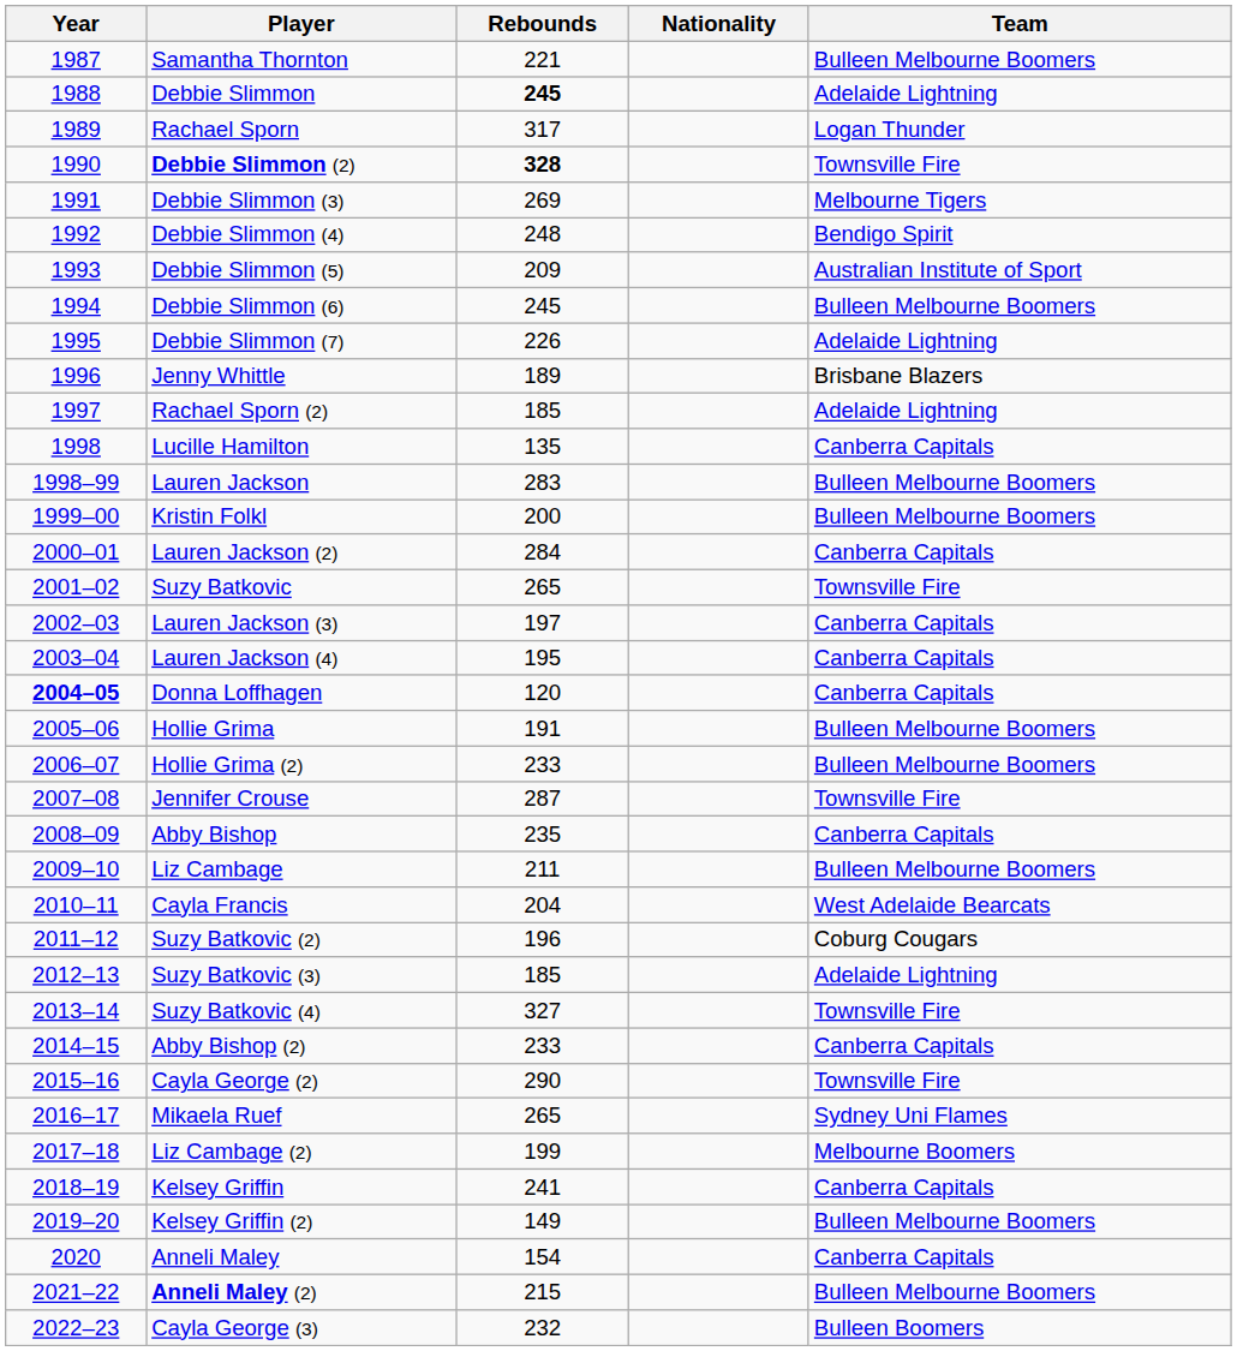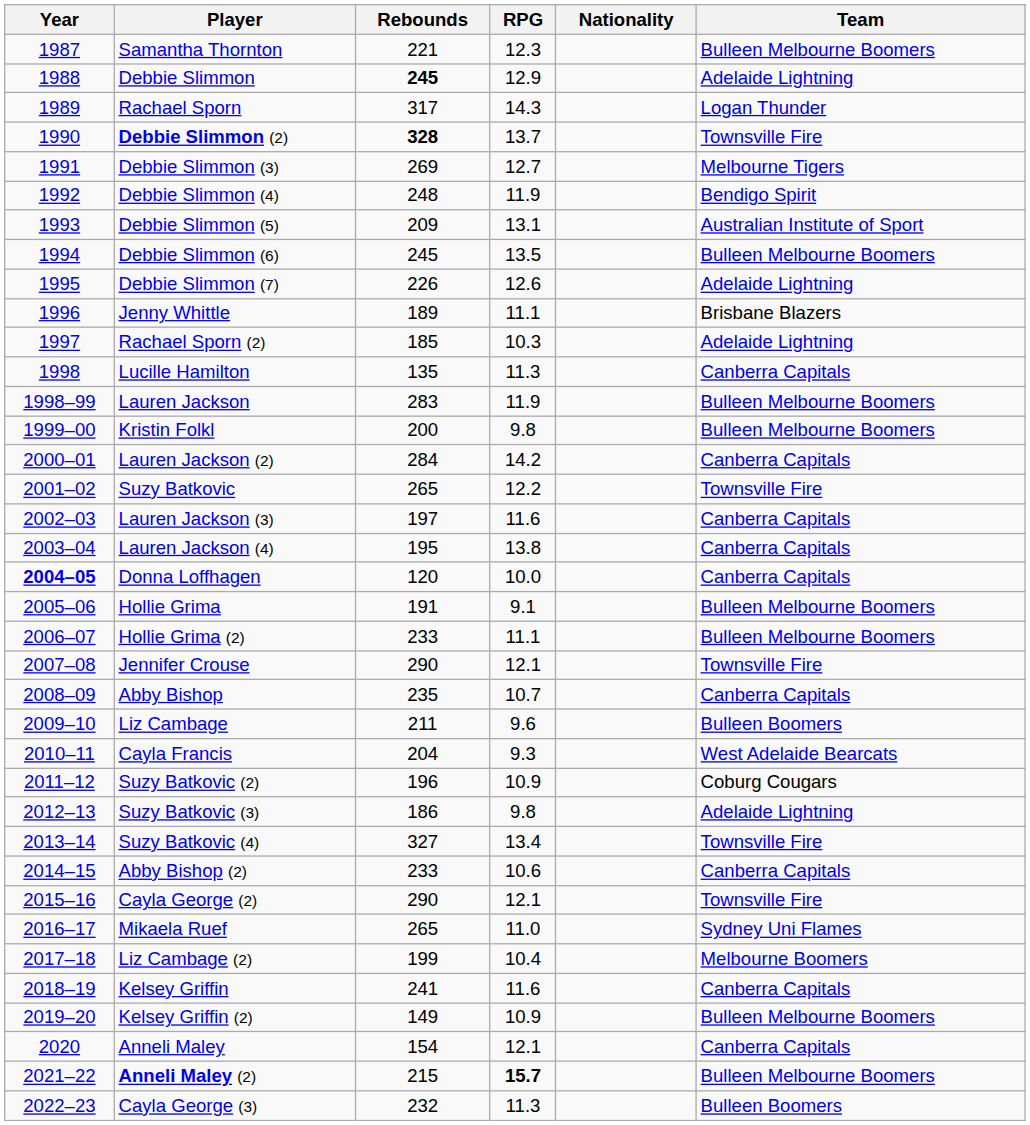 <table class="wikitable sortable" style="width: 50%; text-align:center; font-size:90%">
 <tr>
 <th>Year</th>
 <th>Player</th>
 <th>Rebounds</th>
+<th>RPG</th>
 <th>Nationality</th>
 <th>Team</th>
 </tr>
 <tr>
 <td><a href='#'>1987</a></td>
 <td style="text-align: left"><a href='#'>Samantha Thornton</a></td>
 <td>221</td>
+<td>12.3</td>
 <td style="text-align: left"></td>
 <td style="text-align: left"><a href='#'>Bulleen Melbourne Boomers</a></td>
 </tr>
 <tr>
 <td><a href='#'>1988</a></td>
 <td style="text-align: left"><a href='#'>Debbie Slimmon</a></td>
 <td><strong>245</strong></td>
+<td>12.9</td>
 <td style="text-align: left"></td>
 <td style="text-align: left"><a href='#'>Adelaide Lightning</a></td>
 </tr>
 <tr>
 <td><a href='#'>1989</a></td>
 <td style="text-align: left"><a href='#'>Rachael Sporn</a></td>
 <td>317</td>
+<td>14.3</td>
 <td style="text-align: left"></td>
 <td style="text-align: left"><a href='#'>Logan Thunder</a></td>
 </tr>
 <tr>
 <td><a href='#'>1990</a></td>
 <td style="text-align: left"><strong><a href='#'>Debbie Slimmon</a></strong> <small> (2) </small></td>
 <td><strong>328</strong></td>
+<td>13.7</td>
 <td style="text-align: left"></td>
 <td style="text-align: left"><a href='#'>Townsville Fire</a></td>
 </tr>
 <tr>
 <td><a href='#'>1991</a></td>
 <td style="text-align: left"><a href='#'>Debbie Slimmon</a> <small> (3) </small></td>
 <td>269</td>
+<td>12.7</td>
 <td style="text-align: left"></td>
 <td style="text-align: left"><a href='#'>Melbourne Tigers</a></td>
 </tr>
 <tr>
 <td><a href='#'>1992</a></td>
 <td style="text-align: left"><a href='#'>Debbie Slimmon</a> <small> (4) </small></td>
 <td>248</td>
+<td>11.9</td>
 <td style="text-align: left"></td>
 <td style="text-align: left"><a href='#'>Bendigo Spirit</a></td>
 </tr>
 <tr>
 <td><a href='#'>1993</a></td>
 <td style="text-align: left"><a href='#'>Debbie Slimmon</a> <small> (5) </small></td>
 <td>209</td>
+<td>13.1</td>
 <td style="text-align: left"></td>
 <td style="text-align: left"><a href='#'>Australian Institute of Sport</a></td>
 </tr>
 <tr>
 <td><a href='#'>1994</a></td>
 <td style="text-align: left"><a href='#'>Debbie Slimmon</a> <small> (6) </small></td>
 <td>245</td>
+<td>13.5</td>
 <td style="text-align: left"></td>
 <td style="text-align: left"><a href='#'>Bulleen Melbourne Boomers</a></td>
 </tr>
 <tr>
 <td><a href='#'>1995</a></td>
 <td style="text-align: left"><a href='#'>Debbie Slimmon</a> <small> (7) </small></td>
 <td>226</td>
+<td>12.6</td>
 <td style="text-align: left"></td>
 <td style="text-align: left"><a href='#'>Adelaide Lightning</a></td>
 </tr>
 <tr>
 <td><a href='#'>1996</a></td>
 <td style="text-align: left"><a href='#'>Jenny Whittle</a></td>
 <td>189</td>
+<td>11.1</td>
 <td style="text-align: left"></td>
 <td style="text-align: left">Brisbane Blazers</td>
 </tr>
 <tr>
 <td><a href='#'>1997</a></td>
 <td style="text-align: left"><a href='#'>Rachael Sporn</a>  <small> (2) </small></td>
 <td>185</td>
+<td>10.3</td>
 <td style="text-align: left"></td>
 <td style="text-align: left"><a href='#'>Adelaide Lightning</a></td>
 </tr>
 <tr>
 <td><a href='#'>1998</a></td>
 <td style="text-align: left"><a href='#'>Lucille Hamilton</a></td>
 <td>135</td>
+<td>11.3</td>
 <td style="text-align: left"></td>
 <td style="text-align: left"><a href='#'>Canberra Capitals</a></td>
 </tr>
 <tr>
 <td><a href='#'>1998–99</a></td>
 <td style="text-align: left"><a href='#'>Lauren Jackson</a></td>
 <td>283</td>
+<td>11.9</td>
 <td style="text-align: left"></td>
 <td style="text-align: left"><a href='#'>Bulleen Melbourne Boomers</a></td>
 </tr>
 <tr>
 <td><a href='#'>1999–00</a></td>
 <td style="text-align: left"><a href='#'>Kristin Folkl</a></td>
 <td>200</td>
+<td>9.8</td>
 <td style="text-align: left"></td>
 <td style="text-align: left"><a href='#'>Bulleen Melbourne Boomers</a></td>
 </tr>
 <tr>
 <td><a href='#'>2000–01</a></td>
 <td style="text-align: left"><a href='#'>Lauren Jackson</a> <small>(2)</small></td>
 <td>284</td>
+<td>14.2</td>
 <td style="text-align: left"></td>
 <td style="text-align: left"><a href='#'>Canberra Capitals</a></td>
 </tr>
 <tr>
 <td><a href='#'>2001–02</a></td>
 <td style="text-align: left"><a href='#'>Suzy Batkovic</a></td>
 <td>265</td>
+<td>12.2</td>
 <td style="text-align: left"></td>
 <td style="text-align: left"><a href='#'>Townsville Fire</a></td>
 </tr>
 <tr>
 <td><a href='#'>2002–03</a></td>
 <td style="text-align: left"><a href='#'>Lauren Jackson</a> <small>(3)</small></td>
 <td>197</td>
+<td>11.6</td>
 <td style="text-align: left"></td>
 <td style="text-align: left"><a href='#'>Canberra Capitals</a></td>
 </tr>
 <tr>
 <td><a href='#'>2003–04</a></td>
 <td style="text-align: left"><a href='#'>Lauren Jackson</a> <small>(4)</small></td>
 <td>195</td>
+<td>13.8</td>
 <td style="text-align: left"></td>
 <td style="text-align: left"><a href='#'>Canberra Capitals</a></td>
 </tr>
 <tr>
 <td><strong><a href='#'>2004–05</a></strong></td>
 <td style="text-align: left"><a href='#'>Donna Loffhagen</a></td>
 <td>120</td>
+<td>10.0</td>
 <td style="text-align: left"></td>
 <td style="text-align: left"><a href='#'>Canberra Capitals</a></td>
 </tr>
 <tr>
 <td><a href='#'>2005–06</a></td>
 <td style="text-align: left"><a href='#'>Hollie Grima</a></td>
 <td>191</td>
+<td>9.1</td>
 <td style="text-align: left"></td>
 <td style="text-align: left"><a href='#'>Bulleen Melbourne Boomers</a></td>
 </tr>
 <tr>
 <td><a href='#'>2006–07</a></td>
 <td style="text-align: left"><a href='#'>Hollie Grima</a> <small> (2) </small></td>
 <td>233</td>
+<td>11.1</td>
 <td style="text-align: left"></td>
 <td style="text-align: left"><a href='#'>Bulleen Melbourne Boomers</a></td>
 </tr>
 <tr>
 <td><a href='#'>2007–08</a></td>
 <td style="text-align: left"><a href='#'>Jennifer Crouse</a></td>
-<td>287</td>
+<td>290</td>
+<td>12.1</td>
 <td style="text-align: left"></td>
 <td style="text-align: left"><a href='#'>Townsville Fire</a></td>
 </tr>
 <tr>
 <td><a href='#'>2008–09</a></td>
 <td style="text-align: left"><a href='#'>Abby Bishop</a></td>
 <td>235</td>
+<td>10.7</td>
 <td style="text-align: left"></td>
 <td style="text-align: left"><a href='#'>Canberra Capitals</a></td>
 </tr>
 <tr>
 <td><a href='#'>2009–10</a></td>
 <td style="text-align: left"><a href='#'>Liz Cambage</a></td>
 <td>211</td>
+<td>9.6</td>
 <td style="text-align: left"></td>
-<td style="text-align: left"><a href='#'>Bulleen Melbourne Boomers</a></td>
+<td style="text-align: left"><a href='#'>Bulleen Boomers</a></td>
 </tr>
 <tr>
 <td><a href='#'>2010–11</a></td>
 <td style="text-align: left"><a href='#'>Cayla Francis</a></td>
 <td>204</td>
+<td>9.3</td>
 <td style="text-align: left"></td>
 <td style="text-align: left"><a href='#'>West Adelaide Bearcats</a></td>
 </tr>
 <tr>
 <td><a href='#'>2011–12</a></td>
 <td style="text-align: left"><a href='#'>Suzy Batkovic</a> <small>(2)</small></td>
 <td>196</td>
+<td>10.9</td>
 <td style="text-align: left"></td>
 <td style="text-align: left">Coburg Cougars</td>
 </tr>
 <tr>
 <td><a href='#'>2012–13</a></td>
 <td style="text-align: left"><a href='#'>Suzy Batkovic</a> <small>(3)</small></td>
-<td>185</td>
+<td>186</td>
+<td>9.8</td>
 <td style="text-align: left"></td>
 <td style="text-align: left"><a href='#'>Adelaide Lightning</a></td>
 </tr>
 <tr>
 <td><a href='#'>2013–14</a></td>
 <td style="text-align: left"><a href='#'>Suzy Batkovic</a> <small>(4)</small></td>
 <td>327</td>
+<td>13.4</td>
 <td style="text-align: left"></td>
 <td style="text-align: left"><a href='#'>Townsville Fire</a></td>
 </tr>
 <tr>
 <td><a href='#'>2014–15</a></td>
 <td style="text-align: left"><a href='#'>Abby Bishop</a> <small>(2)</small></td>
 <td>233</td>
+<td>10.6</td>
 <td style="text-align: left"></td>
 <td style="text-align: left"><a href='#'>Canberra Capitals</a></td>
 </tr>
 <tr>
 <td><a href='#'>2015–16</a></td>
 <td style="text-align: left"><a href='#'>Cayla George</a> <small>(2)</small></td>
 <td>290</td>
+<td>12.1</td>
 <td style="text-align: left"></td>
 <td style="text-align: left"><a href='#'>Townsville Fire</a></td>
 </tr>
 <tr>
 <td><a href='#'>2016–17</a></td>
 <td style="text-align: left"><a href='#'>Mikaela Ruef</a></td>
 <td>265</td>
+<td>11.0</td>
 <td style="text-align: left"></td>
 <td style="text-align: left"><a href='#'>Sydney Uni Flames</a></td>
 </tr>
 <tr>
 <td><a href='#'>2017–18</a></td>
 <td style="text-align: left"><a href='#'>Liz Cambage</a> <small>(2)</small></td>
 <td>199</td>
+<td>10.4</td>
 <td style="text-align: left"></td>
 <td style="text-align: left"><a href='#'>Melbourne Boomers</a></td>
 </tr>
 <tr>
 <td><a href='#'>2018–19</a></td>
 <td style="text-align: left"><a href='#'>Kelsey Griffin</a></td>
 <td>241</td>
+<td>11.6</td>
 <td style="text-align: left"></td>
 <td style="text-align: left"><a href='#'>Canberra Capitals</a></td>
 </tr>
 <tr>
 <td><a href='#'>2019–20</a></td>
 <td style="text-align: left"><a href='#'>Kelsey Griffin</a> <small>(2)</small></td>
 <td>149</td>
+<td>10.9</td>
 <td style="text-align: left"></td>
 <td style="text-align: left"><a href='#'>Bulleen Melbourne Boomers</a></td>
 </tr>
 <tr>
 <td><a href='#'>2020</a></td>
 <td style="text-align: left"><a href='#'>Anneli Maley</a></td>
 <td>154</td>
+<td>12.1</td>
 <td style="text-align: left"></td>
 <td style="text-align: left"><a href='#'>Canberra Capitals</a></td>
 </tr>
 <tr>
 <td><a href='#'>2021–22</a></td>
 <td style="text-align: left"><strong><a href='#'>Anneli Maley</a></strong> <small>(2)</small></td>
 <td>215</td>
+<td><strong>15.7</strong></td>
 <td style="text-align: left"></td>
 <td style="text-align: left"><a href='#'>Bulleen Melbourne Boomers</a></td>
 </tr>
 <tr>
 <td><a href='#'>2022–23</a></td>
 <td style="text-align: left"><a href='#'>Cayla George</a> <small>(3)</small></td>
 <td>232</td>
+<td>11.3</td>
 <td style="text-align: left"></td>
 <td style="text-align: left"><a href='#'>Bulleen Boomers</a></td>
 </tr>
 </table>
